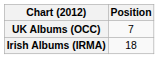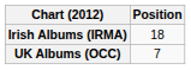 <table class="wikitable sortable plainrowheaders">
 <tr>
 <th scope="col">Chart (2012)</th>
 <th scope="col">Position</th>
 </tr>
 <tr>
+<th scope="row">Irish Albums (IRMA)</th>
+<td align="center">18</td>
+</tr>
+<tr>
 <th scope="row">UK Albums (OCC)</th>
 <td align="center">7</td>
 </tr>
-<tr>
-<th scope="row">Irish Albums (IRMA)</th>
-<td align="center">18</td>
-</tr>
 </table>
